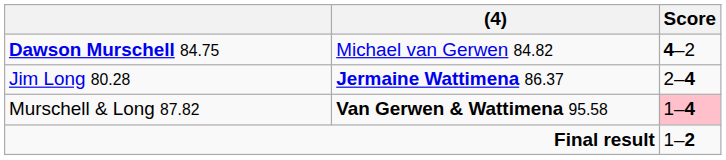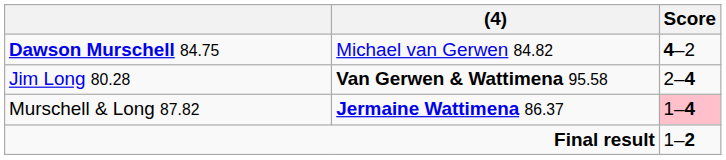 <table class="wikitable">
 <tr>
 <th width=270></th>
 <th width=270><strong></strong> (4)</th>
 <th>Score</th>
 </tr>
 <tr>
 <td><strong><a href='#'>Dawson Murschell</a></strong> <small><span>84.75</span></small></td>
 <td><a href='#'>Michael van Gerwen</a> <small><span>84.82</span></small></td>
 <td><strong>4</strong>–2</td>
 </tr>
 <tr>
 <td><a href='#'>Jim Long</a> <small><span>80.28</span></small></td>
-<td><strong><a href='#'>Jermaine Wattimena</a></strong> <small><span>86.37</span></small></td>
+<td><strong>Van Gerwen & Wattimena</strong> <small><span>95.58</span></small></td>
 <td>2–<strong>4</strong></td>
 </tr>
 <tr>
 <td>Murschell & Long <small><span>87.82</span></small></td>
-<td><strong>Van Gerwen & Wattimena</strong> <small><span>95.58</span></small></td>
+<td><strong><a href='#'>Jermaine Wattimena</a></strong> <small><span>86.37</span></small></td>
 <td style="background: pink;">1–<strong>4</strong></td>
 </tr>
 <tr>
 <td colspan="2" align="right"><strong>Final result</strong></td>
 <td>1–<strong>2</strong></td>
 </tr>
 </table>
